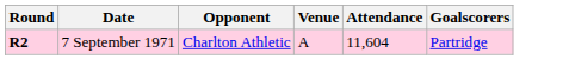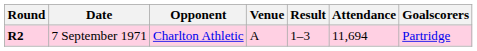 <table class="wikitable">
 <tr>
 <th>Round</th>
 <th>Date</th>
 <th>Opponent</th>
 <th>Venue</th>
+<th>Result</th>
 <th>Attendance</th>
 <th>Goalscorers</th>
 </tr>
 <tr style="background:#ffd0e3;">
 <td><strong>R2</strong></td>
 <td>7 September 1971</td>
 <td><a href='#'>Charlton Athletic</a></td>
 <td>A</td>
-<td>11,604</td>
+<td>1–3</td>
+<td>11,694</td>
 <td><a href='#'>Partridge</a></td>
 </tr>
 </table>
